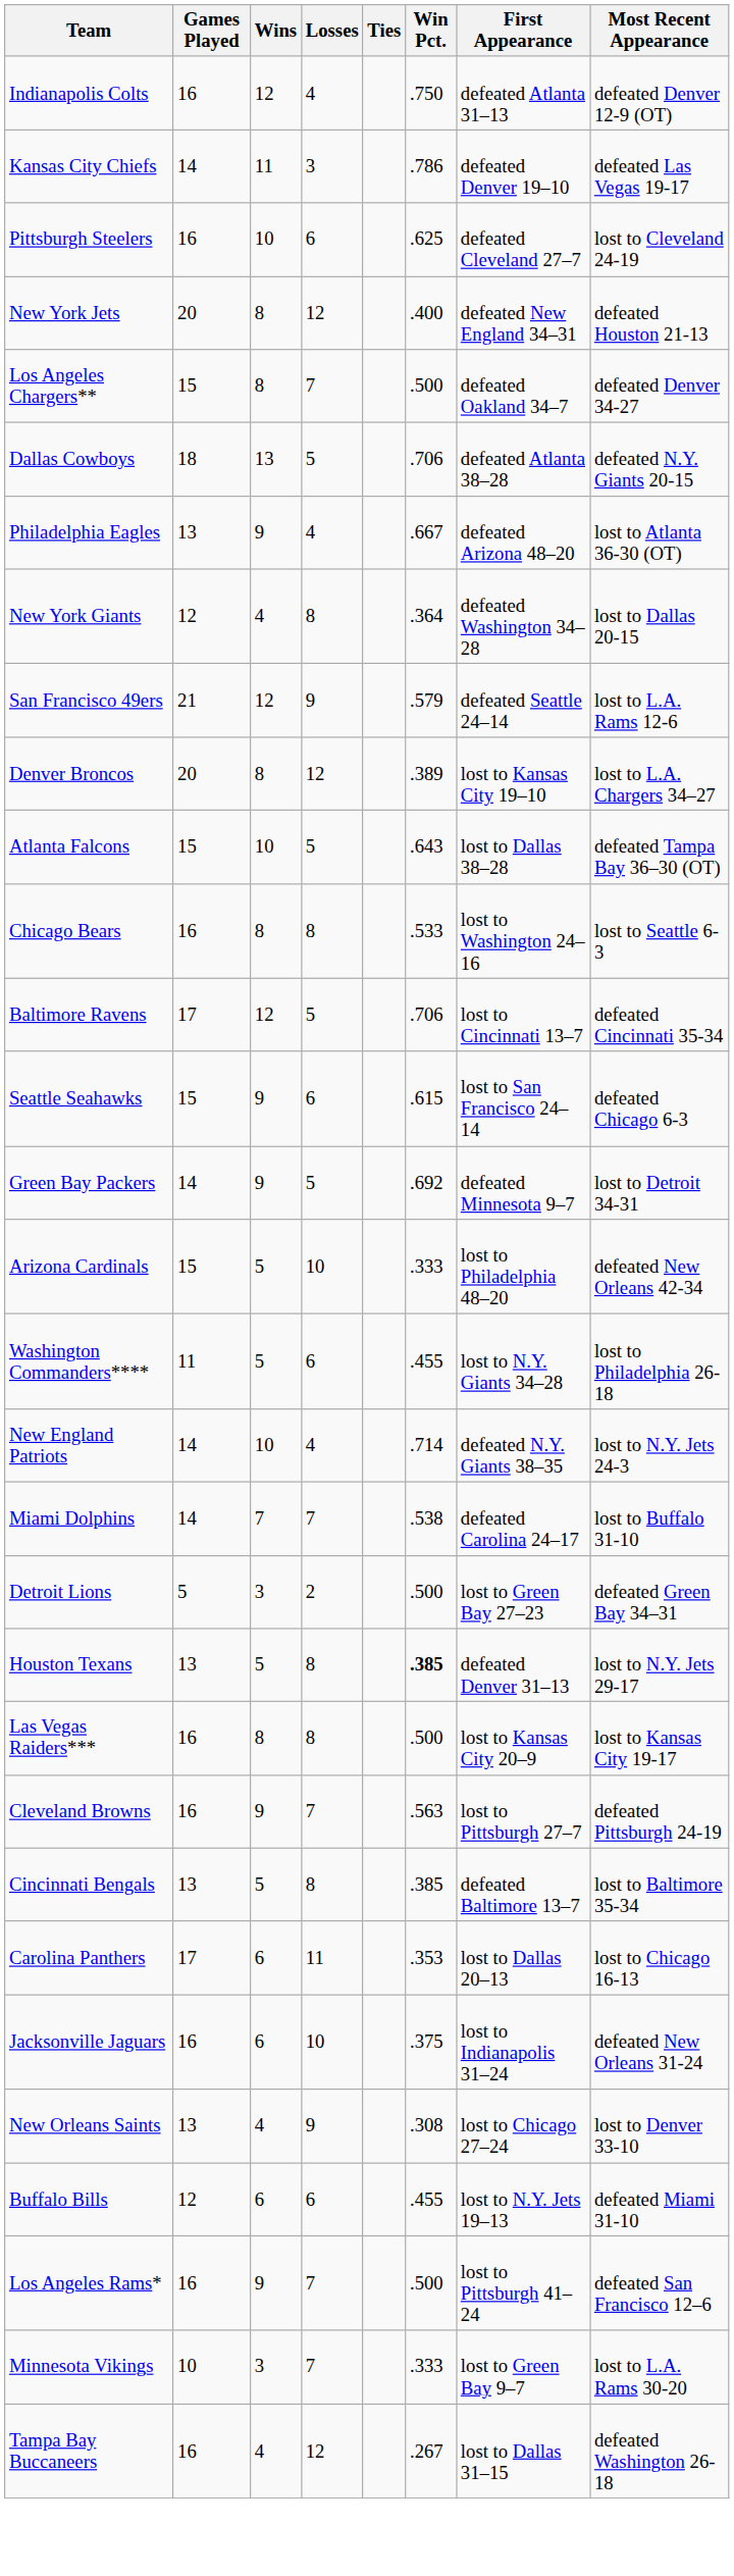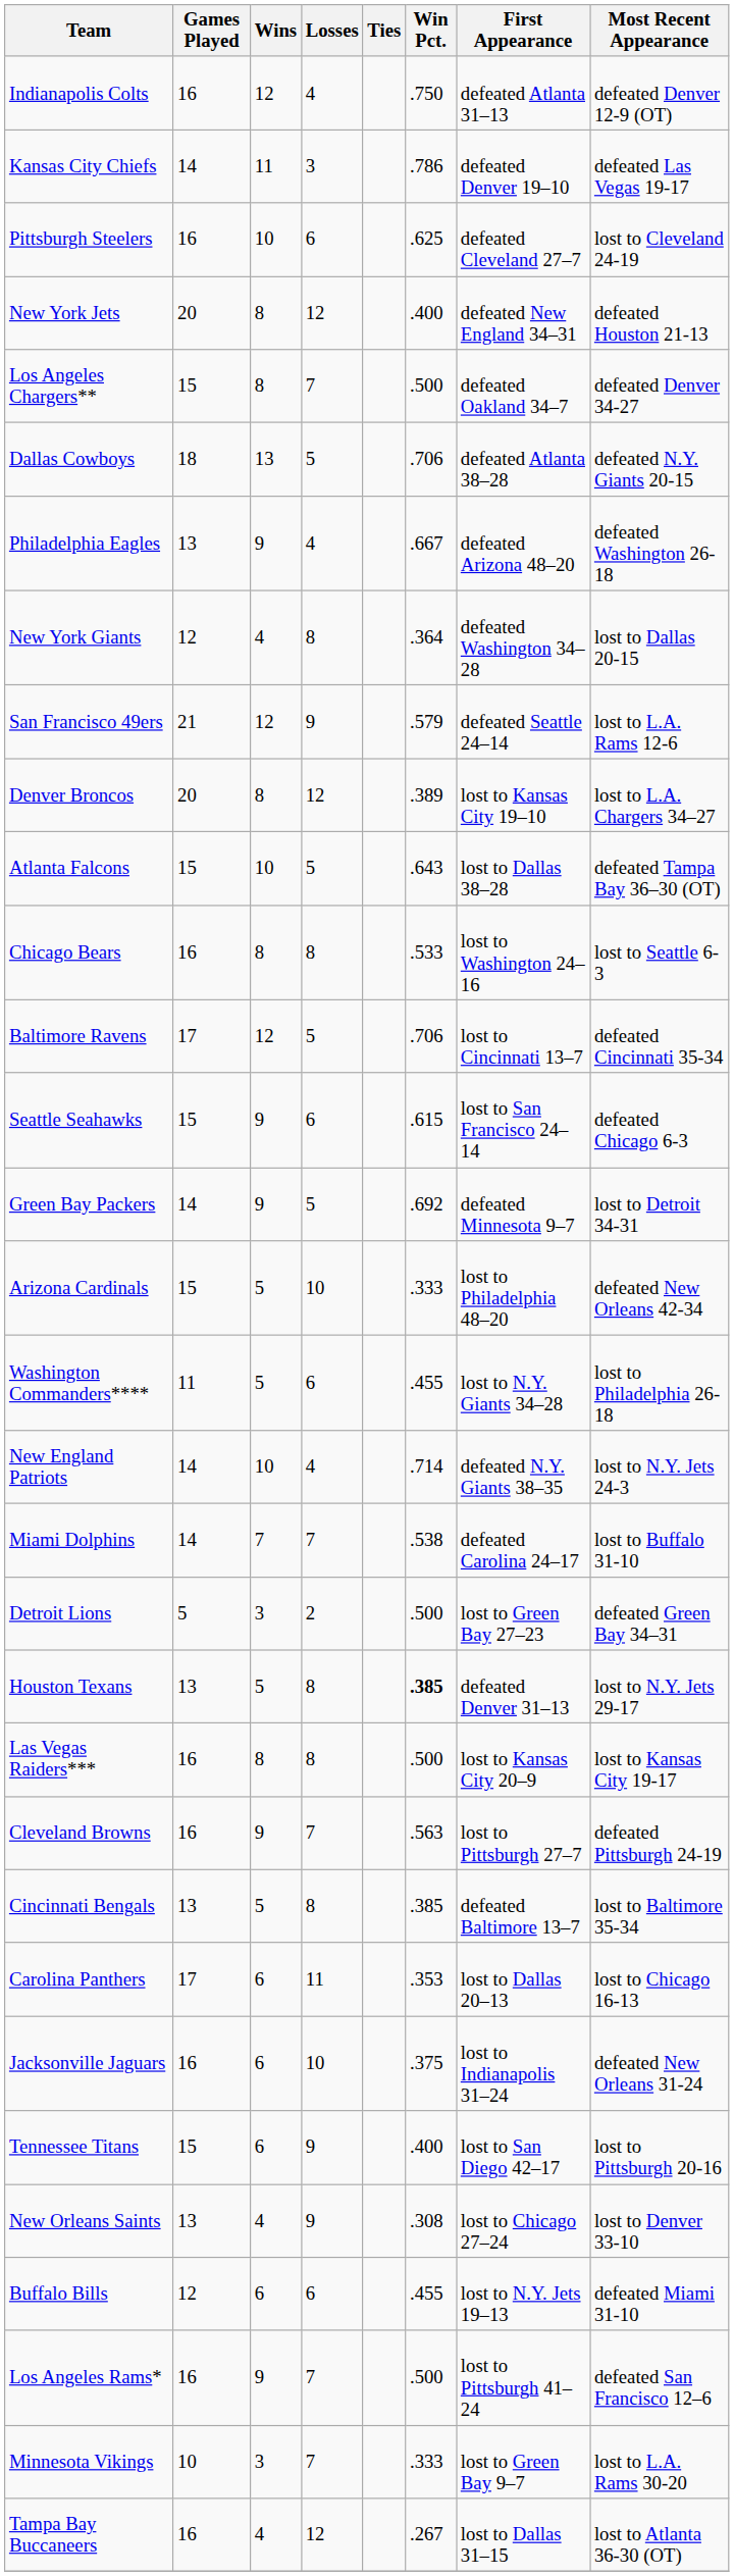 <table class="wikitable  sortable">
 <tr>
 <th>Team</th>
 <th>Games Played</th>
 <th>Wins</th>
 <th>Losses</th>
 <th>Ties</th>
 <th>Win Pct.</th>
 <th>First Appearance</th>
 <th>Most Recent Appearance</th>
 </tr>
 <tr>
 <td><a href='#'>Indianapolis Colts</a></td>
 <td>16</td>
 <td>12</td>
 <td>4</td>
 <td></td>
 <td>.750</td>
 <td><br>defeated <a href='#'>Atlanta</a> 31–13</td>
 <td><br>defeated <a href='#'>Denver</a> 12-9 (OT)</td>
 </tr>
 <tr>
 <td><a href='#'>Kansas City Chiefs</a></td>
 <td>14</td>
 <td>11</td>
 <td>3</td>
 <td></td>
 <td>.786</td>
 <td><br>defeated <a href='#'>Denver</a> 19–10</td>
 <td><br>defeated <a href='#'>Las Vegas</a> 19-17</td>
 </tr>
 <tr>
 <td><a href='#'>Pittsburgh Steelers</a></td>
 <td>16</td>
 <td>10</td>
 <td>6</td>
 <td></td>
 <td>.625</td>
 <td><br>defeated <a href='#'>Cleveland</a> 27–7</td>
 <td><br>lost to <a href='#'>Cleveland</a> 24-19</td>
 </tr>
 <tr>
 <td><a href='#'>New York Jets</a></td>
 <td>20</td>
 <td>8</td>
 <td>12</td>
 <td></td>
 <td>.400</td>
 <td><br>defeated <a href='#'>New England</a> 34–31</td>
 <td><br>defeated <a href='#'>Houston</a> 21-13</td>
 </tr>
 <tr>
 <td><a href='#'>Los Angeles Chargers</a>**</td>
 <td>15</td>
 <td>8</td>
 <td>7</td>
 <td></td>
 <td>.500</td>
 <td><br>defeated <a href='#'>Oakland</a> 34–7</td>
 <td><br> defeated <a href='#'>Denver</a> 34-27</td>
 </tr>
 <tr>
 <td><a href='#'>Dallas Cowboys</a></td>
 <td>18</td>
 <td>13</td>
 <td>5</td>
 <td></td>
 <td>.706</td>
 <td><br>defeated <a href='#'>Atlanta</a> 38–28</td>
 <td><br>defeated <a href='#'>N.Y. Giants</a> 20-15</td>
 </tr>
 <tr>
 <td><a href='#'>Philadelphia Eagles</a></td>
 <td>13</td>
 <td>9</td>
 <td>4</td>
 <td></td>
 <td>.667</td>
 <td><br>defeated <a href='#'>Arizona</a> 48–20</td>
-<td><br>lost to <a href='#'>Atlanta</a> 36-30 (OT)</td>
+<td><br>defeated <a href='#'>Washington</a> 26-18</td>
 </tr>
 <tr>
 <td><a href='#'>New York Giants</a></td>
 <td>12</td>
 <td>4</td>
 <td>8</td>
 <td></td>
 <td>.364</td>
 <td><br>defeated <a href='#'>Washington</a> 34–28</td>
 <td><br>lost to <a href='#'>Dallas</a> 20-15</td>
 </tr>
 <tr>
 <td><a href='#'>San Francisco 49ers</a></td>
 <td>21</td>
 <td>12</td>
 <td>9</td>
 <td></td>
 <td>.579</td>
 <td><br>defeated <a href='#'>Seattle</a> 24–14</td>
 <td><br>lost to <a href='#'>L.A. Rams</a> 12-6</td>
 </tr>
 <tr>
 <td><a href='#'>Denver Broncos</a></td>
 <td>20</td>
 <td>8</td>
 <td>12</td>
 <td></td>
 <td>.389</td>
 <td><br>lost to <a href='#'>Kansas City</a> 19–10</td>
 <td><br>lost to <a href='#'>L.A. Chargers</a> 34–27</td>
 </tr>
 <tr>
 <td><a href='#'>Atlanta Falcons</a></td>
 <td>15</td>
 <td>10</td>
 <td>5</td>
 <td></td>
 <td>.643</td>
 <td><br>lost to <a href='#'>Dallas</a> 38–28</td>
 <td><br>defeated <a href='#'>Tampa Bay</a> 36–30 (OT)</td>
 </tr>
 <tr>
 <td><a href='#'>Chicago Bears</a></td>
 <td>16</td>
 <td>8</td>
 <td>8</td>
 <td></td>
 <td>.533</td>
 <td><br>lost to <a href='#'>Washington</a> 24–16</td>
 <td><br>lost to <a href='#'>Seattle</a> 6-3</td>
 </tr>
 <tr>
 <td><a href='#'>Baltimore Ravens</a></td>
 <td>17</td>
 <td>12</td>
 <td>5</td>
 <td></td>
 <td>.706</td>
 <td><br>lost to <a href='#'>Cincinnati</a> 13–7</td>
 <td><br>defeated <a href='#'>Cincinnati</a> 35-34</td>
 </tr>
 <tr>
 <td><a href='#'>Seattle Seahawks</a></td>
 <td>15</td>
 <td>9</td>
 <td>6</td>
 <td></td>
 <td>.615</td>
 <td><br>lost to <a href='#'>San Francisco</a> 24–14</td>
 <td><br>defeated <a href='#'>Chicago</a> 6-3</td>
 </tr>
 <tr>
 <td><a href='#'>Green Bay Packers</a></td>
 <td>14</td>
 <td>9</td>
 <td>5</td>
 <td></td>
 <td>.692</td>
 <td><br>defeated <a href='#'>Minnesota</a> 9–7</td>
 <td><br>lost to <a href='#'>Detroit</a> 34-31</td>
 </tr>
 <tr>
 <td><a href='#'>Arizona Cardinals</a></td>
 <td>15</td>
 <td>5</td>
 <td>10</td>
 <td></td>
 <td>.333</td>
 <td><br>lost to <a href='#'>Philadelphia</a> 48–20</td>
 <td><br>defeated <a href='#'>New Orleans</a> 42-34</td>
 </tr>
 <tr>
 <td><a href='#'>Washington Commanders</a>****</td>
 <td>11</td>
 <td>5</td>
 <td>6</td>
 <td></td>
 <td>.455</td>
 <td><br>lost to <a href='#'>N.Y. Giants</a> 34–28</td>
 <td><br>lost to <a href='#'>Philadelphia</a> 26-18</td>
 </tr>
 <tr>
 <td><a href='#'>New England Patriots</a></td>
 <td>14</td>
 <td>10</td>
 <td>4</td>
 <td></td>
 <td>.714</td>
 <td><br>defeated <a href='#'>N.Y. Giants</a> 38–35</td>
 <td><br>lost to <a href='#'>N.Y. Jets</a> 24-3</td>
 </tr>
 <tr>
 <td><a href='#'>Miami Dolphins</a></td>
 <td>14</td>
 <td>7</td>
 <td>7</td>
 <td></td>
 <td>.538</td>
 <td><br>defeated <a href='#'>Carolina</a> 24–17</td>
 <td><br>lost to <a href='#'>Buffalo</a> 31-10</td>
 </tr>
 <tr>
 <td><a href='#'>Detroit Lions</a></td>
 <td>5</td>
 <td>3</td>
 <td>2</td>
 <td></td>
 <td>.500</td>
 <td><br>lost to <a href='#'>Green Bay</a> 27–23</td>
 <td><br>defeated <a href='#'>Green Bay</a> 34–31</td>
 </tr>
 <tr>
 <td><a href='#'>Houston Texans</a></td>
 <td>13</td>
 <td>5</td>
 <td>8</td>
 <td></td>
 <td><strong>.385</strong></td>
 <td><br>defeated <a href='#'>Denver</a> 31–13</td>
 <td><br> lost to <a href='#'>N.Y. Jets</a> 29-17</td>
 </tr>
 <tr>
 <td><a href='#'>Las Vegas Raiders</a>***</td>
 <td>16</td>
 <td>8</td>
 <td>8</td>
 <td></td>
 <td>.500</td>
 <td><br>lost to <a href='#'>Kansas City</a> 20–9</td>
 <td><br> lost to <a href='#'>Kansas City</a> 19-17</td>
 </tr>
 <tr>
 <td><a href='#'>Cleveland Browns</a></td>
 <td>16</td>
 <td>9</td>
 <td>7</td>
 <td></td>
 <td>.563</td>
 <td><br>lost to <a href='#'>Pittsburgh</a> 27–7</td>
 <td><br>defeated <a href='#'>Pittsburgh</a> 24-19</td>
 </tr>
 <tr>
 <td><a href='#'>Cincinnati Bengals</a></td>
 <td>13</td>
 <td>5</td>
 <td>8</td>
 <td></td>
 <td>.385</td>
 <td><br>defeated <a href='#'>Baltimore</a> 13–7</td>
 <td><br>lost to <a href='#'>Baltimore</a> 35-34</td>
 </tr>
 <tr>
 <td><a href='#'>Carolina Panthers</a></td>
 <td>17</td>
 <td>6</td>
 <td>11</td>
 <td></td>
 <td>.353</td>
 <td><br>lost to <a href='#'>Dallas</a> 20–13</td>
 <td><br>lost to <a href='#'>Chicago</a> 16-13</td>
 </tr>
 <tr>
 <td><a href='#'>Jacksonville Jaguars</a></td>
 <td>16</td>
 <td>6</td>
 <td>10</td>
 <td></td>
 <td>.375</td>
 <td><br>lost to <a href='#'>Indianapolis</a> 31–24</td>
 <td><br>defeated <a href='#'>New Orleans</a> 31-24</td>
 </tr>
 <tr>
+<td><a href='#'>Tennessee Titans</a></td>
+<td>15</td>
+<td>6</td>
+<td>9</td>
+<td></td>
+<td>.400</td>
+<td><br>lost to <a href='#'>San Diego</a> 42–17</td>
+<td><br>lost to <a href='#'>Pittsburgh</a> 20-16</td>
+</tr>
+<tr>
 <td><a href='#'>New Orleans Saints</a></td>
 <td>13</td>
 <td>4</td>
 <td>9</td>
 <td></td>
 <td>.308</td>
 <td><br>lost to <a href='#'>Chicago</a> 27–24</td>
 <td><br>lost to <a href='#'>Denver</a> 33-10</td>
 </tr>
 <tr>
 <td><a href='#'>Buffalo Bills</a></td>
 <td>12</td>
 <td>6</td>
 <td>6</td>
 <td></td>
 <td>.455</td>
 <td><br>lost to <a href='#'>N.Y. Jets</a> 19–13</td>
 <td><br>defeated <a href='#'>Miami</a> 31-10</td>
 </tr>
 <tr>
 <td><a href='#'>Los Angeles Rams</a>*</td>
 <td>16</td>
 <td>9</td>
 <td>7</td>
 <td></td>
 <td>.500</td>
 <td><br>lost to <a href='#'>Pittsburgh</a> 41–24</td>
 <td><br>defeated <a href='#'>San Francisco</a> 12–6</td>
 </tr>
 <tr>
 <td><a href='#'>Minnesota Vikings</a></td>
 <td>10</td>
 <td>3</td>
 <td>7</td>
 <td></td>
 <td>.333</td>
 <td><br>lost to <a href='#'>Green Bay</a> 9–7</td>
 <td><br>lost to <a href='#'>L.A. Rams</a> 30-20</td>
 </tr>
 <tr>
 <td><a href='#'>Tampa Bay Buccaneers</a></td>
 <td>16</td>
 <td>4</td>
 <td>12</td>
 <td></td>
 <td>.267</td>
 <td><br>lost to <a href='#'>Dallas</a> 31–15</td>
-<td><br>defeated <a href='#'>Washington</a> 26-18</td>
+<td><br>lost to <a href='#'>Atlanta</a> 36-30 (OT)</td>
 </tr>
 <tr>
 </tr>
 <tr>
 </tr>
 </table>
